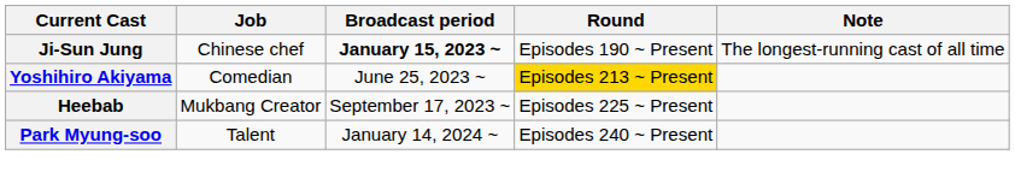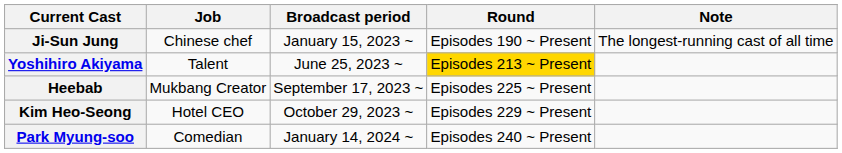 <table class="wikitable" style="font-size:90%; text-align:center;">
 <tr>
 <th>Current Cast</th>
 <th>Job</th>
 <th>Broadcast period</th>
 <th>Round</th>
 <th>Note</th>
 </tr>
 <tr>
 <th>Ji-Sun Jung</th>
 <td>Chinese chef</td>
-<td><strong>January 15, 2023 ~</strong></td>
+<td>January 15, 2023 ~</td>
 <td>Episodes 190 ~ Present</td>
 <td>The longest-running cast of all time</td>
 </tr>
 <tr>
 <th><a href='#'>Yoshihiro Akiyama</a></th>
-<td>Comedian</td>
+<td>Talent</td>
 <td>June 25, 2023 ~</td>
 <td style="background: gold;">Episodes 213 ~ Present</td>
 <td></td>
 </tr>
 <tr>
 <th>Heebab</th>
 <td>Mukbang Creator</td>
 <td>September 17, 2023 ~</td>
 <td>Episodes 225 ~ Present</td>
 <td></td>
 </tr>
 <tr>
+<th>Kim Heo-Seong</th>
+<td>Hotel CEO</td>
+<td>October 29, 2023 ~</td>
+<td>Episodes 229 ~ Present</td>
+<td></td>
+</tr>
+<tr>
 <th><a href='#'>Park Myung-soo</a></th>
-<td>Talent</td>
+<td>Comedian</td>
 <td>January 14, 2024 ~</td>
 <td>Episodes 240 ~ Present</td>
 <td></td>
 </tr>
 </table>
